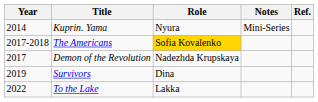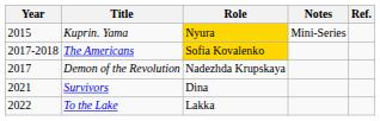 <table class="wikitable sortable">
 <tr>
 <th>Year</th>
 <th>Title</th>
 <th>Role</th>
 <th>Notes</th>
 <th>Ref.</th>
 </tr>
 <tr>
-<td>2014</td>
+<td>2015</td>
 <td><em>Kuprin. Yama</em></td>
-<td>Nyura</td>
+<td style="background: gold;">Nyura</td>
 <td>Mini-Series</td>
 <td></td>
 </tr>
 <tr>
 <td>2017-2018</td>
 <td><em><a href='#'>The Americans</a></em></td>
 <td style="background: gold;">Sofia Kovalenko</td>
 <td></td>
 <td></td>
 </tr>
 <tr>
 <td>2017</td>
 <td><em>Demon of the Revolution</em></td>
 <td>Nadezhda Krupskaya</td>
 <td></td>
 <td></td>
 </tr>
 <tr>
-<td>2019</td>
+<td>2021</td>
 <td><em><a href='#'>Survivors</a></em></td>
 <td>Dina</td>
 <td></td>
 <td></td>
 </tr>
 <tr>
 <td>2022</td>
 <td><em><a href='#'>To the Lake</a></em></td>
 <td>Lakka</td>
 <td></td>
 <td></td>
 </tr>
 </table>
